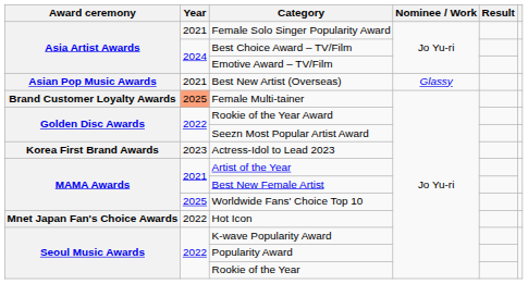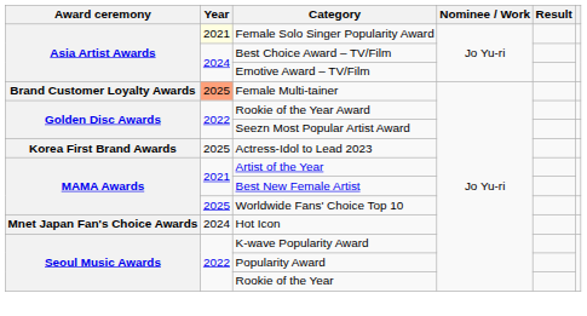 <table class="wikitable plainrowheaders" style="text-align:center">
 <tr>
 <th scope="col">Award ceremony</th>
 <th scope="col">Year</th>
 <th scope="col">Category</th>
 <th scope="col">Nominee / Work</th>
 <th scope="col">Result</th>
 <th scope="col"></th>
 </tr>
 <tr>
 <th scope="row" rowspan="3"><a href='#'>Asia Artist Awards</a></th>
-<td>2021</td>
+<td style="background: lightyellow;">2021</td>
 <td style="text-align:left">Female Solo Singer Popularity Award</td>
 <td rowspan="3">Jo Yu-ri</td>
 <td></td>
 <td></td>
 </tr>
 <tr>
 <td rowspan="2"><a href='#'>2024</a></td>
 <td style="text-align:left">Best Choice Award – TV/Film</td>
 <td></td>
 <td rowspan="2"></td>
 </tr>
 <tr>
 <td style="text-align:left">Emotive Award – TV/Film</td>
-<td></td>
-</tr>
-<tr>
-<th scope="row"><a href='#'>Asian Pop Music Awards</a></th>
-<td>2021</td>
-<td style="text-align:left">Best New Artist (Overseas)</td>
-<td><em><a href='#'>Glassy</a></em></td>
-<td></td>
 <td></td>
 </tr>
 <tr>
 <th scope="row">Brand Customer Loyalty Awards</th>
 <td style="background: lightsalmon;">2025</td>
 <td style="text-align:left">Female Multi-tainer</td>
 <td rowspan="11">Jo Yu-ri</td>
 <td></td>
 <td></td>
 </tr>
 <tr>
 <th scope="row" rowspan="2"><a href='#'>Golden Disc Awards</a></th>
 <td rowspan="2"><a href='#'>2022</a></td>
 <td style="text-align:left">Rookie of the Year Award</td>
 <td></td>
 <td></td>
 </tr>
 <tr>
 <td style="text-align:left">Seezn Most Popular Artist Award</td>
 <td></td>
 <td></td>
 </tr>
 <tr>
 <th scope="row">Korea First Brand Awards</th>
-<td>2023</td>
+<td>2025</td>
 <td style="text-align:left">Actress-Idol to Lead 2023</td>
 <td></td>
 <td></td>
 </tr>
 <tr>
 <th scope="row" rowspan="3"><a href='#'>MAMA Awards</a></th>
 <td rowspan="2"><a href='#'>2021</a></td>
 <td style="text-align:left"><a href='#'>Artist of the Year</a></td>
 <td></td>
 <td rowspan="2"></td>
 </tr>
 <tr>
 <td style="text-align:left"><a href='#'>Best New Female Artist</a></td>
 <td></td>
 </tr>
 <tr>
 <td><a href='#'>2025</a></td>
 <td style="text-align:left">Worldwide Fans' Choice Top 10</td>
 <td></td>
 <td></td>
 </tr>
 <tr>
 <th scope="row">Mnet Japan Fan's Choice Awards</th>
-<td>2022</td>
+<td>2024</td>
 <td style="text-align:left">Hot Icon</td>
 <td></td>
 <td></td>
 </tr>
 <tr>
 <th scope="row" rowspan="3"><a href='#'>Seoul Music Awards</a></th>
 <td rowspan="3"><a href='#'>2022</a></td>
 <td style="text-align:left">K-wave Popularity Award</td>
 <td></td>
 <td rowspan="3"></td>
 </tr>
 <tr>
 <td style="text-align:left">Popularity Award</td>
 <td></td>
 </tr>
 <tr>
 <td style="text-align:left">Rookie of the Year</td>
 <td></td>
 </tr>
 </table>
